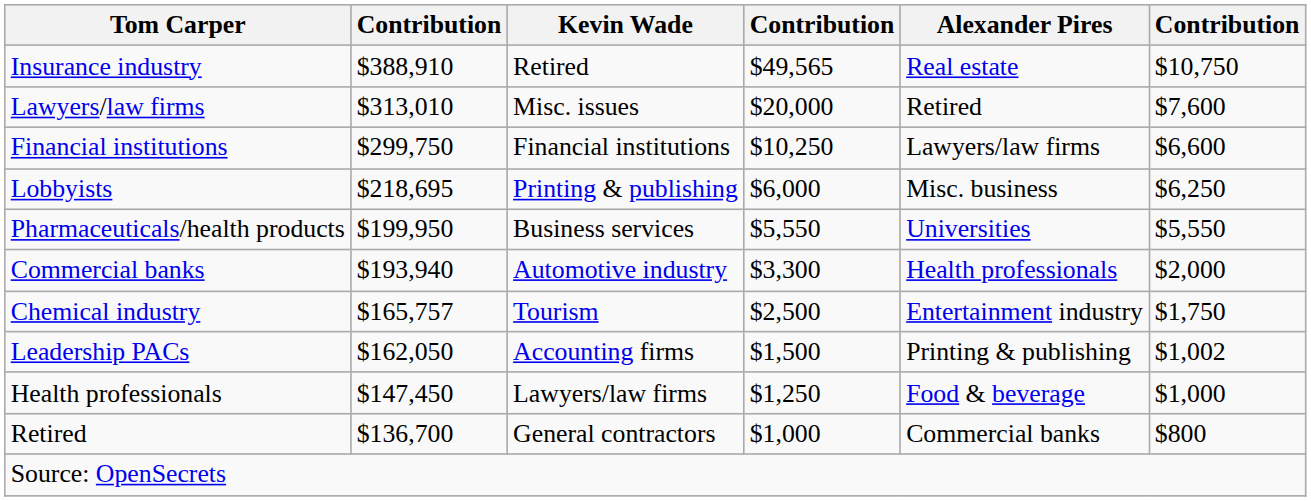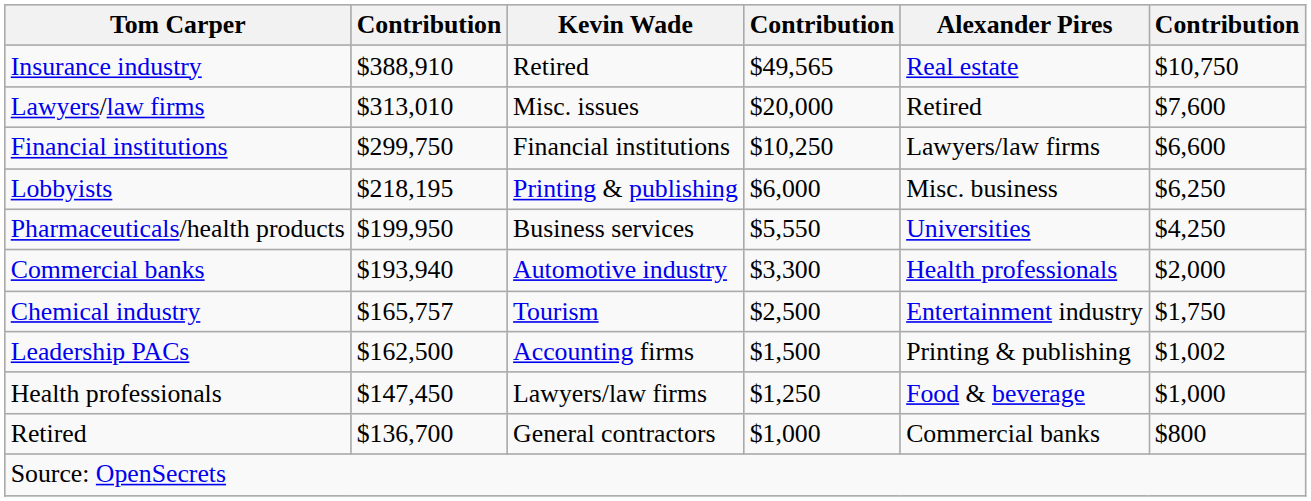 <table class="wikitable sortable">
 <tr>
 <th>Tom Carper</th>
 <th>Contribution</th>
 <th>Kevin Wade</th>
 <th>Contribution</th>
 <th>Alexander Pires</th>
 <th>Contribution</th>
 </tr>
 <tr>
 <td><a href='#'>Insurance industry</a></td>
 <td>$388,910</td>
 <td>Retired</td>
 <td>$49,565</td>
 <td><a href='#'>Real estate</a></td>
 <td>$10,750</td>
 </tr>
 <tr>
 <td><a href='#'>Lawyers</a>/<a href='#'>law firms</a></td>
 <td>$313,010</td>
 <td>Misc. issues</td>
 <td>$20,000</td>
 <td>Retired</td>
 <td>$7,600</td>
 </tr>
 <tr>
 <td><a href='#'>Financial institutions</a></td>
 <td>$299,750</td>
 <td>Financial institutions</td>
 <td>$10,250</td>
 <td>Lawyers/law firms</td>
 <td>$6,600</td>
 </tr>
 <tr>
 <td><a href='#'>Lobbyists</a></td>
-<td>$218,695</td>
+<td>$218,195</td>
 <td><a href='#'>Printing</a> & <a href='#'>publishing</a></td>
 <td>$6,000</td>
 <td>Misc. business</td>
 <td>$6,250</td>
 </tr>
 <tr>
 <td><a href='#'>Pharmaceuticals</a>/health products</td>
 <td>$199,950</td>
 <td>Business services</td>
 <td>$5,550</td>
 <td><a href='#'>Universities</a></td>
-<td>$5,550</td>
+<td>$4,250</td>
 </tr>
 <tr>
 <td><a href='#'>Commercial banks</a></td>
 <td>$193,940</td>
 <td><a href='#'>Automotive industry</a></td>
 <td>$3,300</td>
 <td><a href='#'>Health professionals</a></td>
 <td>$2,000</td>
 </tr>
 <tr>
 <td><a href='#'>Chemical industry</a></td>
 <td>$165,757</td>
 <td><a href='#'>Tourism</a></td>
 <td>$2,500</td>
 <td><a href='#'>Entertainment</a> industry</td>
 <td>$1,750</td>
 </tr>
 <tr>
 <td><a href='#'>Leadership PACs</a></td>
-<td>$162,050</td>
+<td>$162,500</td>
 <td><a href='#'>Accounting</a> firms</td>
 <td>$1,500</td>
 <td>Printing & publishing</td>
 <td>$1,002</td>
 </tr>
 <tr>
 <td>Health professionals</td>
 <td>$147,450</td>
 <td>Lawyers/law firms</td>
 <td>$1,250</td>
 <td><a href='#'>Food</a> & <a href='#'>beverage</a></td>
 <td>$1,000</td>
 </tr>
 <tr>
 <td>Retired</td>
 <td>$136,700</td>
 <td>General contractors</td>
 <td>$1,000</td>
 <td>Commercial banks</td>
 <td>$800</td>
 </tr>
 <tr>
 <td colspan=6>Source: <a href='#'>OpenSecrets</a></td>
 </tr>
 </table>
